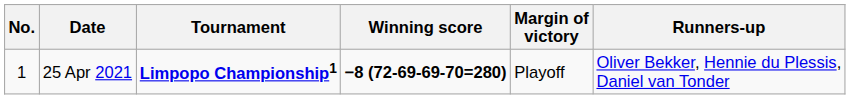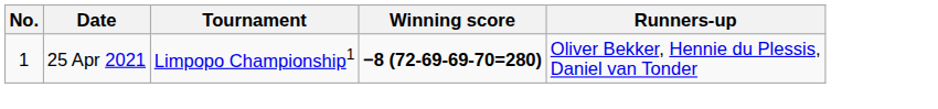 <table class="wikitable" style="font-size:95%;">
 <tr>
 <th>No.</th>
 <th>Date</th>
 <th>Tournament</th>
 <th>Winning score</th>
-<th>Margin of<br>victory</th>
 <th>Runners-up</th>
 </tr>
 <tr>
 <td align=center>1</td>
 <td align=right>25 Apr <a href='#'>2021</a></td>
-<td><strong><a href='#'>Limpopo Championship</a><sup>1</sup></strong></td>
+<td><a href='#'>Limpopo Championship</a><sup>1</sup></td>
 <td><strong>−8 (72-69-69-70=280)</strong></td>
-<td>Playoff</td>
 <td> <a href='#'>Oliver Bekker</a>,  <a href='#'>Hennie du Plessis</a>,<br> <a href='#'>Daniel van Tonder</a></td>
 </tr>
 </table>
